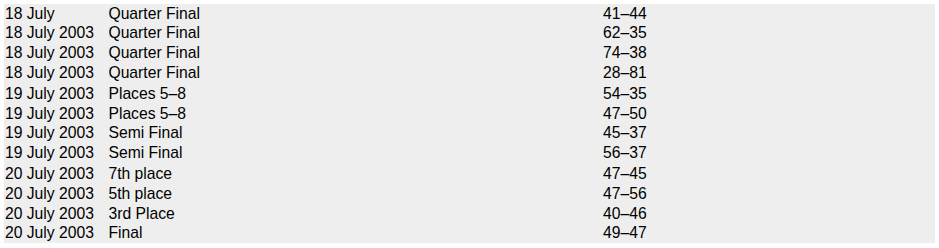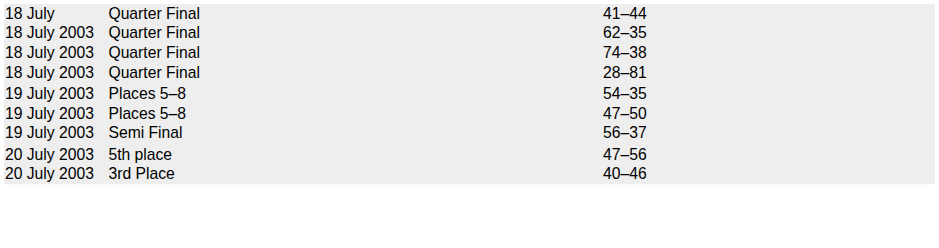 <table cellspacing=0 width=60% style=background:#eeeeee>
 <tr>
 <td width=10%>18 July</td>
 <td width=20%>Quarter Final</td>
 <td align=right width=20%></td>
 <td align=center width=20%>41–44</td>
 <td align=left width=20%></td>
 </tr>
 <tr>
 <td>18 July 2003</td>
 <td>Quarter Final</td>
 <td align=right></td>
 <td align=center>62–35</td>
 <td align=left></td>
 </tr>
 <tr>
 <td>18 July 2003</td>
 <td>Quarter Final</td>
 <td align=right></td>
 <td align=center>74–38</td>
 <td align=left></td>
 </tr>
 <tr>
 <td>18 July 2003</td>
 <td>Quarter Final</td>
 <td align=right></td>
 <td align=center>28–81</td>
 <td align=left></td>
 </tr>
 <tr>
 <td></td>
 <td></td>
 <td></td>
 <td></td>
 <td></td>
 </tr>
 <tr>
 <td>19 July 2003</td>
 <td>Places 5–8</td>
 <td align=right></td>
 <td align=center>54–35</td>
 <td align=left></td>
 </tr>
 <tr>
 <td>19 July 2003</td>
 <td>Places 5–8</td>
 <td align=right></td>
 <td align=center>47–50</td>
 <td align=left></td>
 </tr>
 <tr>
 <td>19 July 2003</td>
 <td>Semi Final</td>
 <td align=right></td>
-<td align=center>45–37</td>
-<td align=left></td>
-</tr>
-<tr>
-<td>19 July 2003</td>
-<td>Semi Final</td>
-<td align=right></td>
 <td align=center>56–37</td>
 <td align=left></td>
 </tr>
 <tr>
 <td></td>
 <td></td>
 <td></td>
 <td></td>
 <td></td>
-</tr>
-<tr>
-<td>20 July 2003</td>
-<td>7th place</td>
-<td align=right></td>
-<td align=center>47–45</td>
-<td align=left></td>
 </tr>
 <tr>
 <td>20 July 2003</td>
 <td>5th place</td>
 <td align=right></td>
 <td align=center>47–56</td>
 <td align=left></td>
 </tr>
 <tr>
 <td>20 July 2003</td>
 <td>3rd Place</td>
 <td align=right></td>
 <td align=center>40–46</td>
 <td align=left></td>
 </tr>
-<tr>
-<td>20 July 2003</td>
-<td>Final</td>
-<td align=right></td>
-<td align=center>49–47</td>
-<td align=left></td>
-</tr>
 </table>
